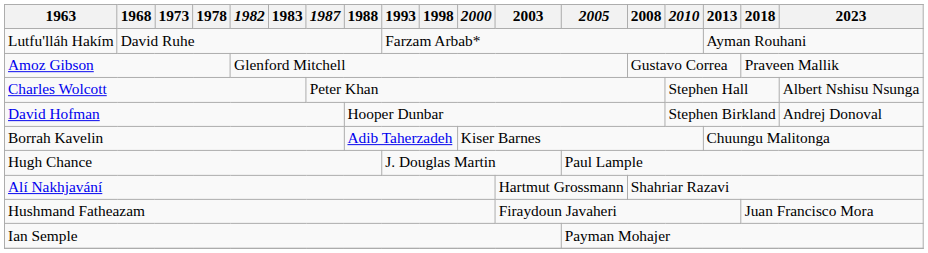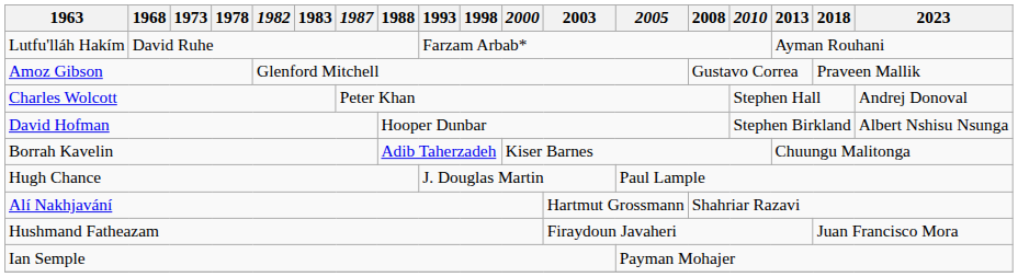 <table class="wikitable">
 <tr style="background:#EFEFEF;">
 <th>1963</th>
 <th>1968</th>
 <th>1973</th>
 <th>1978</th>
 <th><em>1982</em></th>
 <th>1983</th>
 <th><em>1987</em></th>
 <th>1988</th>
 <th>1993</th>
 <th>1998</th>
 <th><em>2000</em></th>
 <th>2003</th>
 <th><em>2005</em></th>
 <th>2008</th>
 <th><em>2010</em></th>
 <th>2013</th>
 <th>2018</th>
 <th>2023</th>
 </tr>
 <tr>
 <td>Lutfu'lláh Hakím</td>
 <td colspan=7>David Ruhe</td>
 <td colspan=7>Farzam Arbab*</td>
 <td colspan="3">Ayman Rouhani</td>
 </tr>
 <tr>
 <td colspan=4><a href='#'>Amoz Gibson</a></td>
 <td colspan=9>Glenford Mitchell</td>
 <td colspan=3>Gustavo Correa</td>
 <td colspan="2">Praveen Mallik</td>
 </tr>
 <tr>
 <td colspan=6><a href='#'>Charles Wolcott</a></td>
 <td colspan=8>Peter Khan</td>
 <td colspan=3>Stephen Hall</td>
-<td>Albert Nshisu Nsunga</td>
+<td>Andrej Donoval</td>
 </tr>
 <tr>
 <td colspan=7><a href='#'>David Hofman</a></td>
 <td colspan=7>Hooper Dunbar</td>
 <td colspan=3>Stephen Birkland</td>
-<td>Andrej Donoval</td>
+<td>Albert Nshisu Nsunga</td>
 </tr>
 <tr>
 <td colspan=7>Borrah Kavelin</td>
 <td colspan=3><a href='#'>Adib Taherzadeh</a></td>
 <td colspan=5>Kiser Barnes</td>
 <td colspan="3">Chuungu Malitonga</td>
 </tr>
 <tr>
 <td colspan=8>Hugh Chance</td>
 <td colspan=4>J. Douglas Martin</td>
 <td colspan="6">Paul Lample</td>
 </tr>
 <tr>
 <td colspan=11><a href='#'>Alí Nakhjavání</a></td>
 <td colspan=2>Hartmut Grossmann</td>
 <td colspan="5">Shahriar Razavi</td>
 </tr>
 <tr>
 <td colspan=11>Hushmand Fatheazam</td>
 <td colspan=5>Firaydoun Javaheri</td>
 <td colspan="2">Juan Francisco Mora</td>
 </tr>
 <tr>
 <td colspan=12>Ian Semple</td>
 <td colspan="6">Payman Mohajer</td>
 </tr>
 <tr>
 </tr>
 </table>
